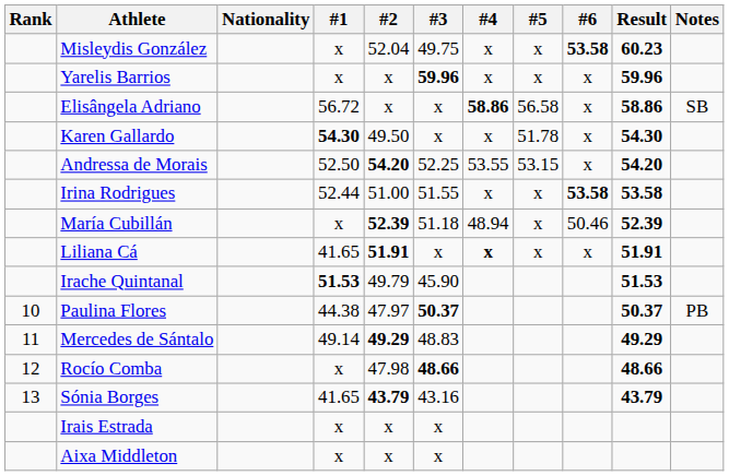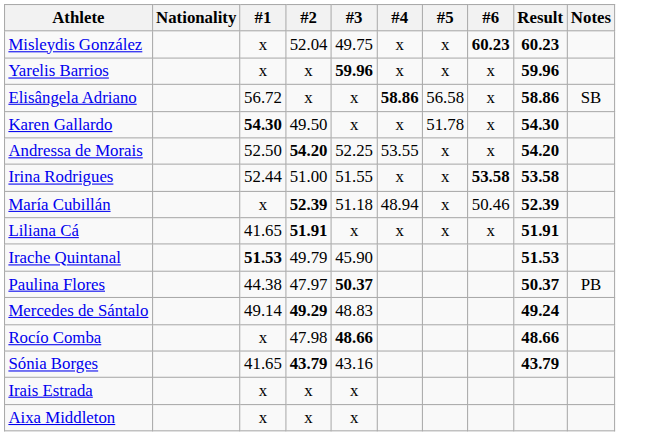 <table class="wikitable sortable" style="text-align:center">
 <tr>
-<th>Rank</th>
 <th>Athlete</th>
 <th>Nationality</th>
 <th>#1</th>
 <th>#2</th>
 <th>#3</th>
 <th>#4</th>
 <th>#5</th>
 <th>#6</th>
 <th>Result</th>
 <th>Notes</th>
 </tr>
 <tr>
-<td></td>
 <td align="left"><a href='#'>Misleydis González</a></td>
 <td align=left></td>
 <td>x</td>
 <td>52.04</td>
 <td>49.75</td>
 <td>x</td>
 <td>x</td>
-<td><strong>53.58</strong></td>
+<td><strong>60.23</strong></td>
 <td><strong>60.23</strong></td>
 <td></td>
 </tr>
 <tr>
-<td></td>
 <td align="left"><a href='#'>Yarelis Barrios</a></td>
 <td align=left></td>
 <td>x</td>
 <td>x</td>
 <td><strong>59.96</strong></td>
 <td>x</td>
 <td>x</td>
 <td>x</td>
 <td><strong>59.96</strong></td>
 <td></td>
 </tr>
 <tr>
-<td></td>
 <td align="left"><a href='#'>Elisângela Adriano</a></td>
 <td align=left></td>
 <td>56.72</td>
 <td>x</td>
 <td>x</td>
 <td><strong>58.86</strong></td>
 <td>56.58</td>
 <td>x</td>
 <td><strong>58.86</strong></td>
 <td>SB</td>
 </tr>
 <tr>
-<td></td>
 <td align="left"><a href='#'>Karen Gallardo</a></td>
 <td align=left></td>
 <td><strong>54.30</strong></td>
 <td>49.50</td>
 <td>x</td>
 <td>x</td>
 <td>51.78</td>
 <td>x</td>
 <td><strong>54.30</strong></td>
 <td></td>
 </tr>
 <tr>
-<td></td>
 <td align="left"><a href='#'>Andressa de Morais</a></td>
 <td align=left></td>
 <td>52.50</td>
 <td><strong>54.20</strong></td>
 <td>52.25</td>
 <td>53.55</td>
-<td>53.15</td>
+<td>x</td>
 <td>x</td>
 <td><strong>54.20</strong></td>
 <td></td>
 </tr>
 <tr>
-<td></td>
 <td align="left"><a href='#'>Irina Rodrigues</a></td>
 <td align=left></td>
 <td>52.44</td>
 <td>51.00</td>
 <td>51.55</td>
 <td>x</td>
 <td>x</td>
 <td><strong>53.58</strong></td>
 <td><strong>53.58</strong></td>
 <td></td>
 </tr>
 <tr>
-<td></td>
 <td align="left"><a href='#'>María Cubillán</a></td>
 <td align=left></td>
 <td>x</td>
 <td><strong>52.39</strong></td>
 <td>51.18</td>
 <td>48.94</td>
 <td>x</td>
 <td>50.46</td>
 <td><strong>52.39</strong></td>
 <td></td>
 </tr>
 <tr>
-<td></td>
 <td align="left"><a href='#'>Liliana Cá</a></td>
 <td align=left></td>
 <td>41.65</td>
 <td><strong>51.91</strong></td>
 <td>x</td>
-<td><strong>x</strong></td>
+<td>x</td>
 <td>x</td>
 <td>x</td>
 <td><strong>51.91</strong></td>
 <td></td>
 </tr>
 <tr>
-<td></td>
 <td align="left"><a href='#'>Irache Quintanal</a></td>
 <td align=left></td>
 <td><strong>51.53</strong></td>
 <td>49.79</td>
 <td>45.90</td>
 <td></td>
 <td></td>
 <td></td>
 <td><strong>51.53</strong></td>
 <td></td>
 </tr>
 <tr>
-<td>10</td>
 <td align="left"><a href='#'>Paulina Flores</a></td>
 <td align=left></td>
 <td>44.38</td>
 <td>47.97</td>
 <td><strong>50.37</strong></td>
 <td></td>
 <td></td>
 <td></td>
 <td><strong>50.37</strong></td>
 <td>PB</td>
 </tr>
 <tr>
-<td>11</td>
 <td align="left"><a href='#'>Mercedes de Sántalo</a></td>
 <td align=left></td>
 <td>49.14</td>
 <td><strong>49.29</strong></td>
 <td>48.83</td>
 <td></td>
 <td></td>
 <td></td>
-<td><strong>49.29</strong></td>
+<td><strong>49.24</strong></td>
 <td></td>
 </tr>
 <tr>
-<td>12</td>
 <td align="left"><a href='#'>Rocío Comba</a></td>
 <td align=left></td>
 <td>x</td>
 <td>47.98</td>
 <td><strong>48.66</strong></td>
 <td></td>
 <td></td>
 <td></td>
 <td><strong>48.66</strong></td>
 <td></td>
 </tr>
 <tr>
-<td>13</td>
 <td align="left"><a href='#'>Sónia Borges</a></td>
 <td align=left></td>
 <td>41.65</td>
 <td><strong>43.79</strong></td>
 <td>43.16</td>
 <td></td>
 <td></td>
 <td></td>
 <td><strong>43.79</strong></td>
 <td></td>
 </tr>
 <tr>
-<td></td>
 <td align="left"><a href='#'>Irais Estrada</a></td>
 <td align=left></td>
 <td>x</td>
 <td>x</td>
 <td>x</td>
 <td></td>
 <td></td>
 <td></td>
 <td><strong></strong></td>
 <td></td>
 </tr>
 <tr>
-<td></td>
 <td align="left"><a href='#'>Aixa Middleton</a></td>
 <td align=left></td>
 <td>x</td>
 <td>x</td>
 <td>x</td>
 <td></td>
 <td></td>
 <td></td>
 <td><strong></strong></td>
 <td></td>
 </tr>
 </table>
